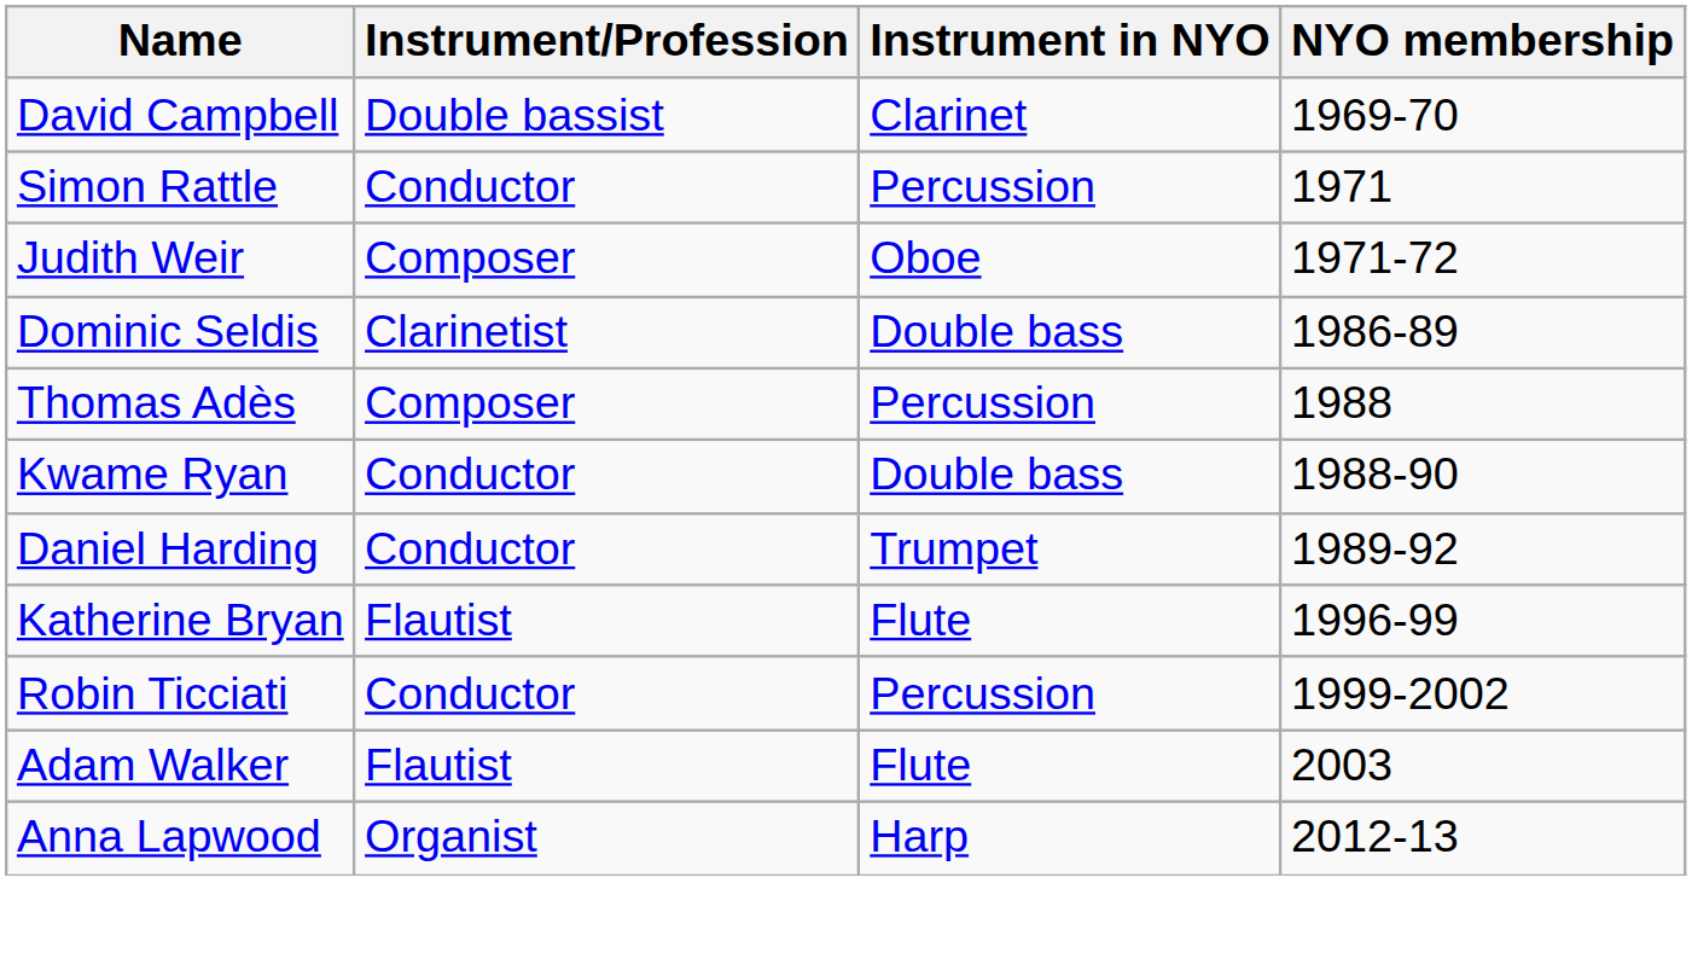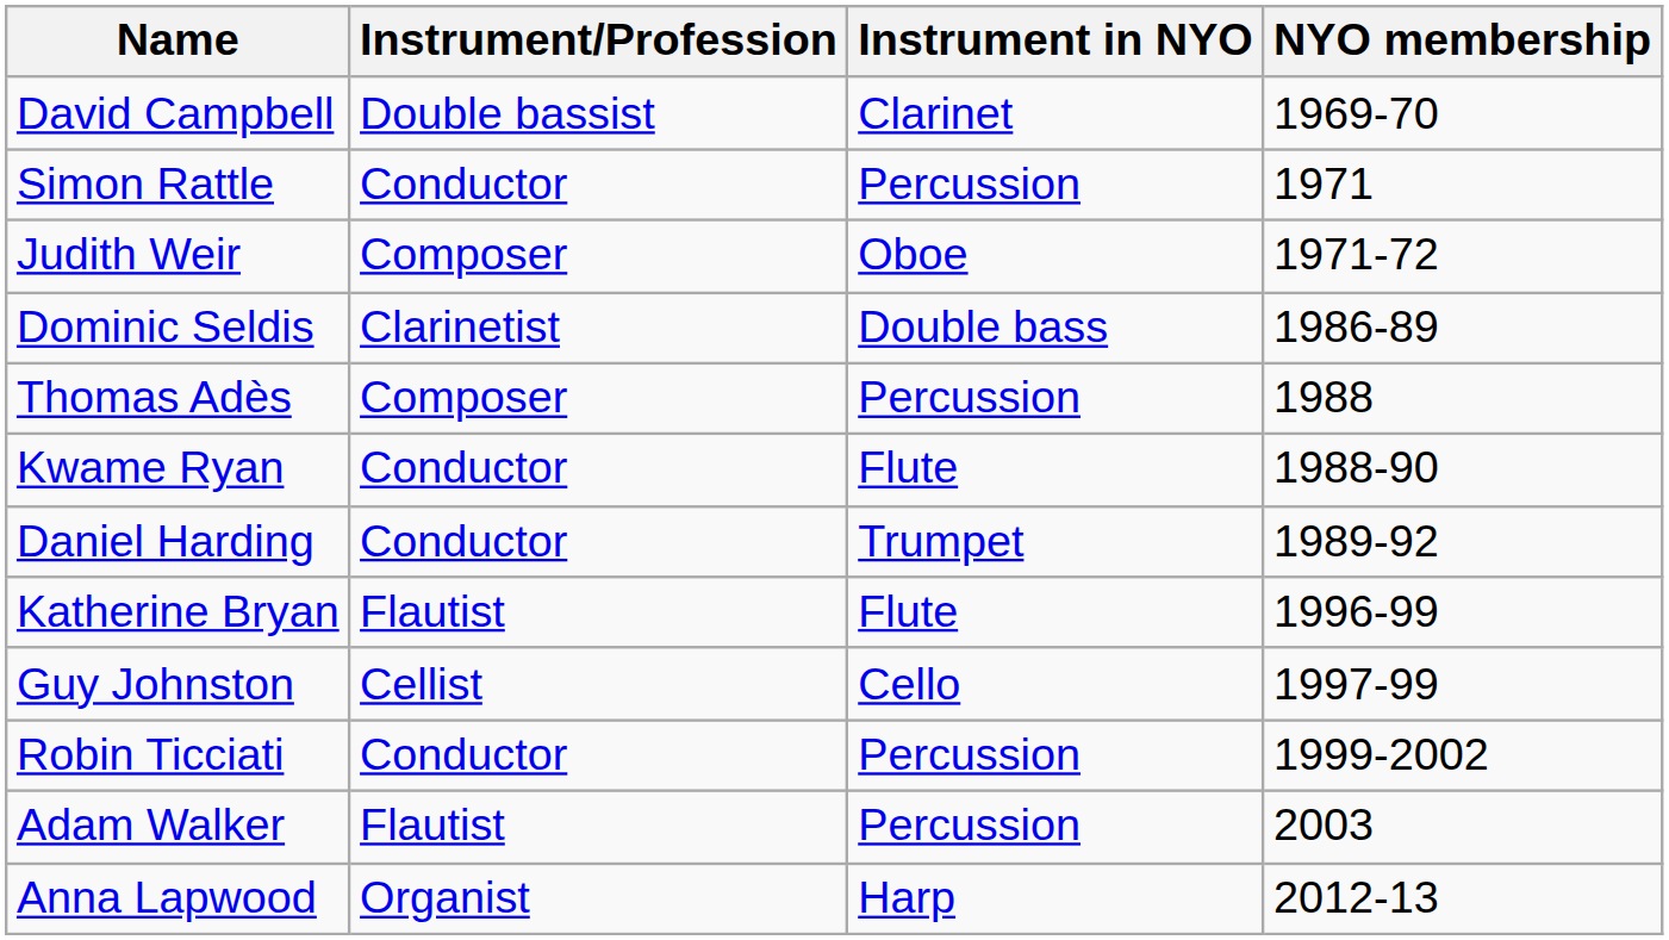 <table class="wikitable">
 <tr>
 <th>Name</th>
 <th><strong>Instrument/Profession</strong></th>
 <th>Instrument in NYO</th>
 <th><strong>NYO membership</strong></th>
 </tr>
 <tr>
 <td><a href='#'>David Campbell</a></td>
 <td><a href='#'>Double bassist</a></td>
 <td><a href='#'>Clarinet</a></td>
 <td>1969-70</td>
 </tr>
 <tr>
 <td><a href='#'>Simon Rattle</a></td>
 <td><a href='#'>Conductor</a></td>
 <td><a href='#'>Percussion</a></td>
 <td>1971</td>
 </tr>
 <tr>
 <td><a href='#'>Judith Weir</a></td>
 <td><a href='#'>Composer</a></td>
 <td><a href='#'>Oboe</a></td>
 <td>1971-72</td>
 </tr>
 <tr>
 <td><a href='#'>Dominic Seldis</a></td>
 <td><a href='#'>Clarinetist</a></td>
 <td><a href='#'>Double bass</a></td>
 <td>1986-89</td>
 </tr>
 <tr>
 <td><a href='#'>Thomas Adès</a></td>
 <td><a href='#'>Composer</a></td>
 <td><a href='#'>Percussion</a></td>
 <td>1988</td>
 </tr>
 <tr>
 <td><a href='#'>Kwame Ryan</a></td>
 <td><a href='#'>Conductor</a></td>
-<td><a href='#'>Double bass</a></td>
+<td><a href='#'>Flute</a></td>
 <td>1988-90</td>
 </tr>
 <tr>
 <td><a href='#'>Daniel Harding</a></td>
 <td><a href='#'>Conductor</a></td>
 <td><a href='#'>Trumpet</a></td>
 <td>1989-92</td>
 </tr>
 <tr>
 <td><a href='#'>Katherine Bryan</a></td>
 <td><a href='#'>Flautist</a></td>
 <td><a href='#'>Flute</a></td>
 <td>1996-99</td>
 </tr>
 <tr>
+<td><a href='#'>Guy Johnston</a></td>
+<td><a href='#'>Cellist</a></td>
+<td><a href='#'>Cello</a></td>
+<td>1997-99</td>
+</tr>
+<tr>
 <td><a href='#'>Robin Ticciati</a></td>
 <td><a href='#'>Conductor</a></td>
 <td><a href='#'>Percussion</a></td>
 <td>1999-2002</td>
 </tr>
 <tr>
 <td><a href='#'>Adam Walker</a></td>
 <td><a href='#'>Flautist</a></td>
-<td><a href='#'>Flute</a></td>
+<td><a href='#'>Percussion</a></td>
 <td>2003</td>
 </tr>
 <tr>
 <td><a href='#'>Anna Lapwood</a></td>
 <td><a href='#'>Organist</a></td>
 <td><a href='#'>Harp</a></td>
 <td>2012-13</td>
 </tr>
 </table>
